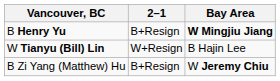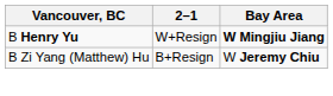 <table class="wikitable">
 <tr>
 <th>Vancouver, BC</th>
 <th>2–1</th>
 <th>Bay Area</th>
 </tr>
 <tr>
 <td>B <strong>Henry Yu</strong></td>
-<td>B+Resign</td>
+<td>W+Resign</td>
 <td><strong>W Mingjiu Jiang</strong></td>
-</tr>
-<tr>
-<td>W <strong>Tianyu (Bill) Lin</strong></td>
-<td>W+Resign</td>
-<td>B Hajin Lee</td>
 </tr>
 <tr>
 <td>B Zi Yang (Matthew) Hu</td>
 <td>B+Resign</td>
 <td>W <strong>Jeremy Chiu</strong></td>
 </tr>
 </table>
